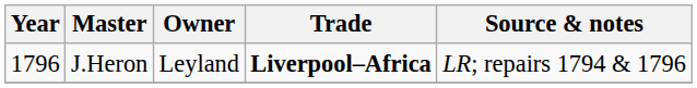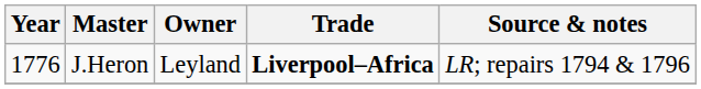 <table class=" wikitable">
 <tr>
 <th>Year</th>
 <th>Master</th>
 <th>Owner</th>
 <th>Trade</th>
 <th>Source & notes</th>
 </tr>
 <tr>
-<td>1796</td>
+<td>1776</td>
 <td>J.Heron</td>
 <td>Leyland</td>
 <td><strong>Liverpool–Africa</strong></td>
 <td><em>LR</em>; repairs 1794 & 1796</td>
 </tr>
 <tr>
 </tr>
 </table>
